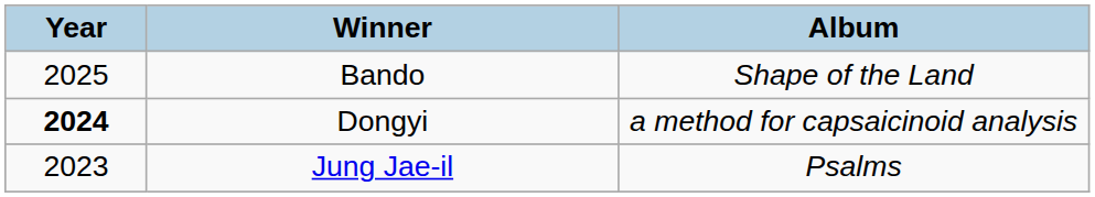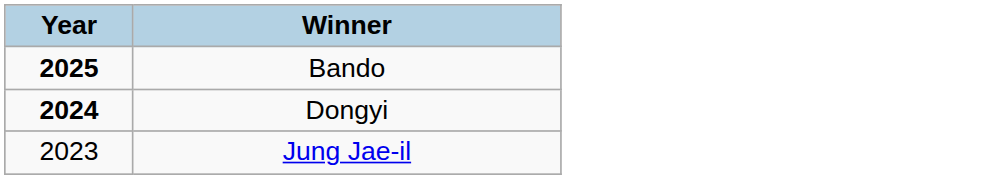 <table class="wikitable" style="text-align: center">
 <tr>
 <th width="70" style="background:#b3d1e3; ">Year</th>
 <th width="250" style="background:#b3d1e3; ">Winner</th>
-<th width="250" style="background:#b3d1e3; ">Album</th>
 </tr>
 <tr>
-<td>2025</td>
+<td><strong>2025</strong></td>
 <td>Bando</td>
-<td><em>Shape of the Land</em></td>
 </tr>
 <tr>
 <td><strong>2024</strong></td>
 <td>Dongyi</td>
-<td><em>a method for capsaicinoid analysis</em></td>
 </tr>
 <tr>
 <td>2023</td>
 <td><a href='#'>Jung Jae-il</a></td>
-<td><em>Psalms</em></td>
 </tr>
 </table>
